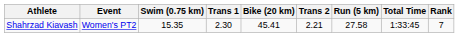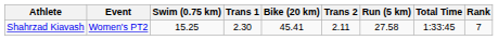 <table class=wikitable style="font-size:90%">
 <tr>
 <th>Athlete</th>
 <th>Event</th>
 <th>Swim (0.75 km)</th>
 <th>Trans 1</th>
 <th>Bike (20 km)</th>
 <th>Trans 2</th>
 <th>Run (5 km)</th>
 <th>Total Time</th>
 <th>Rank</th>
 </tr>
 <tr>
 <td><a href='#'>Shahrzad Kiavash</a></td>
 <td><a href='#'>Women's PT2</a></td>
-<td align=center>15.35</td>
+<td align=center>15.25</td>
 <td align=center>2.30</td>
 <td align=center>45.41</td>
-<td align=center>2.21</td>
+<td align=center>2.11</td>
 <td align=center>27.58</td>
 <td align=center>1:33:45</td>
 <td align=center>7</td>
 </tr>
 </table>
